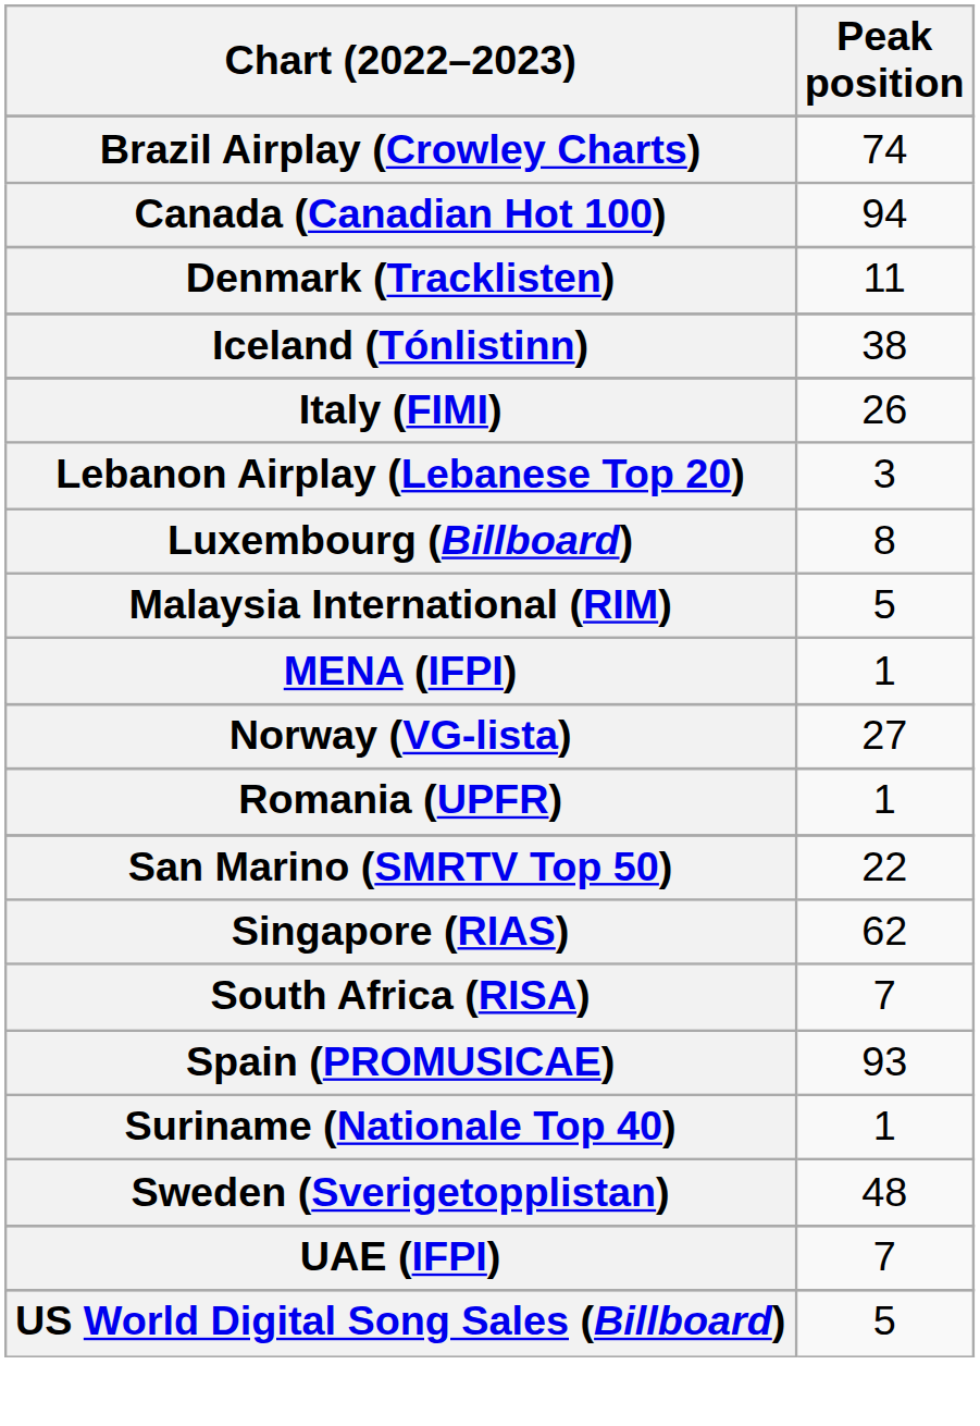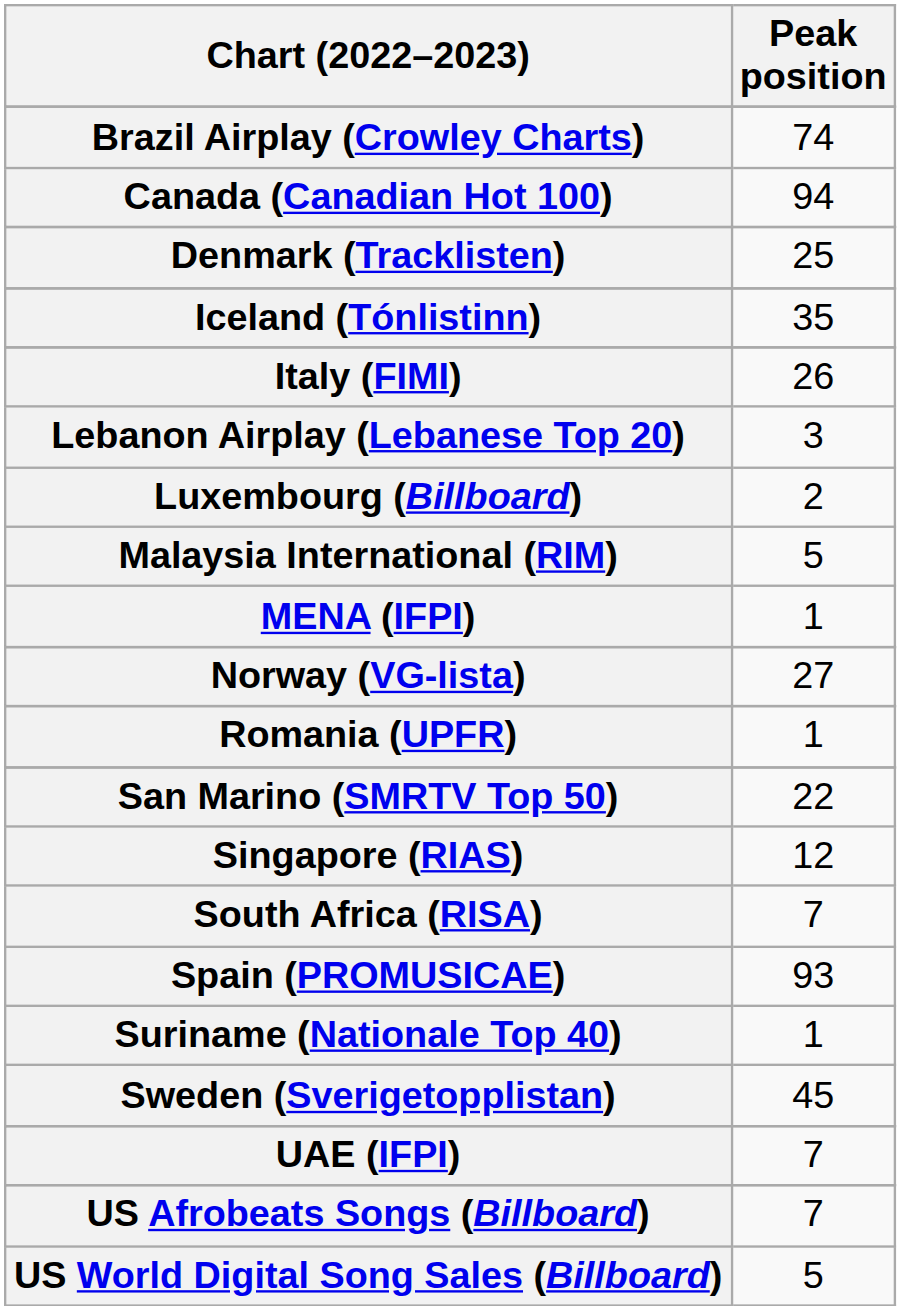 <table class="wikitable sortable plainrowheaders" style="text-align:center">
 <tr>
 <th scope="col">Chart (2022–2023)</th>
 <th scope="col">Peak<br>position</th>
 </tr>
 <tr>
 </tr>
 <tr>
 </tr>
 <tr>
 </tr>
 <tr>
 <th scope="row">Brazil Airplay (<a href='#'>Crowley Charts</a>)</th>
 <td>74</td>
 </tr>
 <tr>
 <th scope="row">Canada (<a href='#'>Canadian Hot 100</a>)</th>
 <td>94</td>
 </tr>
 <tr>
 </tr>
 <tr>
 <th scope="row">Denmark (<a href='#'>Tracklisten</a>)</th>
-<td>11</td>
+<td>25</td>
 </tr>
 <tr>
 </tr>
 <tr>
 </tr>
 <tr>
 <th scope="row">Iceland (<a href='#'>Tónlistinn</a>)</th>
-<td>38</td>
+<td>35</td>
 </tr>
 <tr>
 </tr>
 <tr>
 <th scope="row">Italy (<a href='#'>FIMI</a>)</th>
 <td>26</td>
 </tr>
 <tr>
 <th scope="row">Lebanon Airplay (<a href='#'>Lebanese Top 20</a>)</th>
 <td>3</td>
 </tr>
 <tr>
 <th scope="row">Luxembourg (<em><a href='#'>Billboard</a></em>)</th>
-<td>8</td>
+<td>2</td>
 </tr>
 <tr>
 <th scope="row">Malaysia International (<a href='#'>RIM</a>)</th>
 <td>5</td>
 </tr>
 <tr>
 <th scope="row"><a href='#'>MENA</a> (<a href='#'>IFPI</a>)</th>
 <td>1</td>
 </tr>
 <tr>
 </tr>
 <tr>
 </tr>
 <tr>
 <th scope="row">Norway (<a href='#'>VG-lista</a>)</th>
 <td>27</td>
 </tr>
 <tr>
 </tr>
 <tr>
 <th scope="row">Romania (<a href='#'>UPFR</a>)</th>
 <td>1</td>
 </tr>
 <tr>
 </tr>
 <tr>
 </tr>
 <tr>
 <th scope="row">San Marino (<a href='#'>SMRTV Top 50</a>)</th>
 <td>22</td>
 </tr>
 <tr>
 <th scope="row">Singapore (<a href='#'>RIAS</a>)</th>
-<td>62</td>
+<td>12</td>
 </tr>
 <tr>
 <th scope="row">South Africa (<a href='#'>RISA</a>)</th>
 <td>7</td>
 </tr>
 <tr>
 <th scope="row">Spain (<a href='#'>PROMUSICAE</a>)</th>
 <td>93</td>
 </tr>
 <tr>
 <th scope="row">Suriname (<a href='#'>Nationale Top 40</a>)</th>
 <td>1</td>
 </tr>
 <tr>
 <th scope="row">Sweden (<a href='#'>Sverigetopplistan</a>)</th>
-<td>48</td>
+<td>45</td>
 </tr>
 <tr>
 </tr>
 <tr>
 <th scope="row">UAE (<a href='#'>IFPI</a>)</th>
 <td>7</td>
 </tr>
 <tr>
 </tr>
 <tr>
 </tr>
 <tr>
 </tr>
 <tr>
+<th scope="row">US <a href='#'>Afrobeats Songs</a> (<em><a href='#'>Billboard</a></em>)</th>
+<td>7</td>
+</tr>
+<tr>
 <th scope="row">US <a href='#'>World Digital Song Sales</a> (<em><a href='#'>Billboard</a></em>)</th>
 <td>5</td>
 </tr>
 </table>
